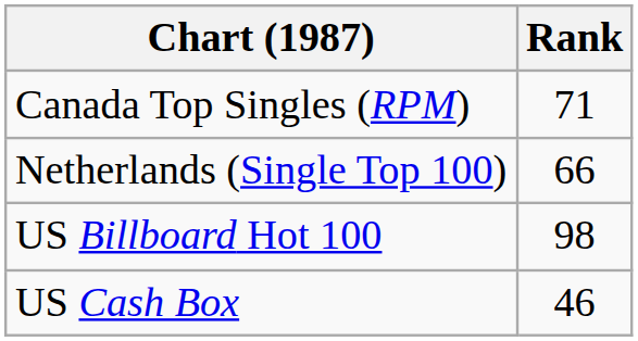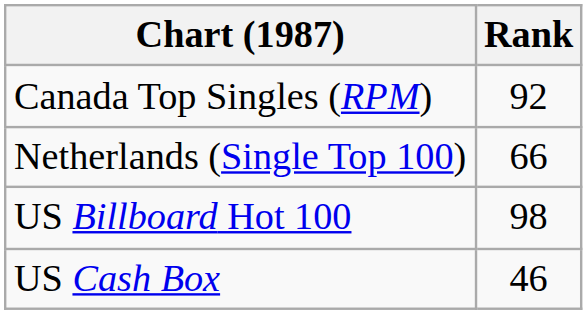 <table class="wikitable sortable">
 <tr>
 <th>Chart (1987)</th>
 <th>Rank</th>
 </tr>
 <tr>
 <td>Canada Top Singles (<em><a href='#'>RPM</a></em>)</td>
-<td align="center">71</td>
+<td align="center">92</td>
 </tr>
 <tr>
 <td>Netherlands (<a href='#'>Single Top 100</a>)</td>
 <td align="center">66</td>
 </tr>
 <tr>
 <td>US <a href='#'><em>Billboard</em> Hot 100</a></td>
 <td align="center">98</td>
 </tr>
 <tr>
 <td>US <em><a href='#'>Cash Box</a></em></td>
 <td align="center">46</td>
 </tr>
 </table>
